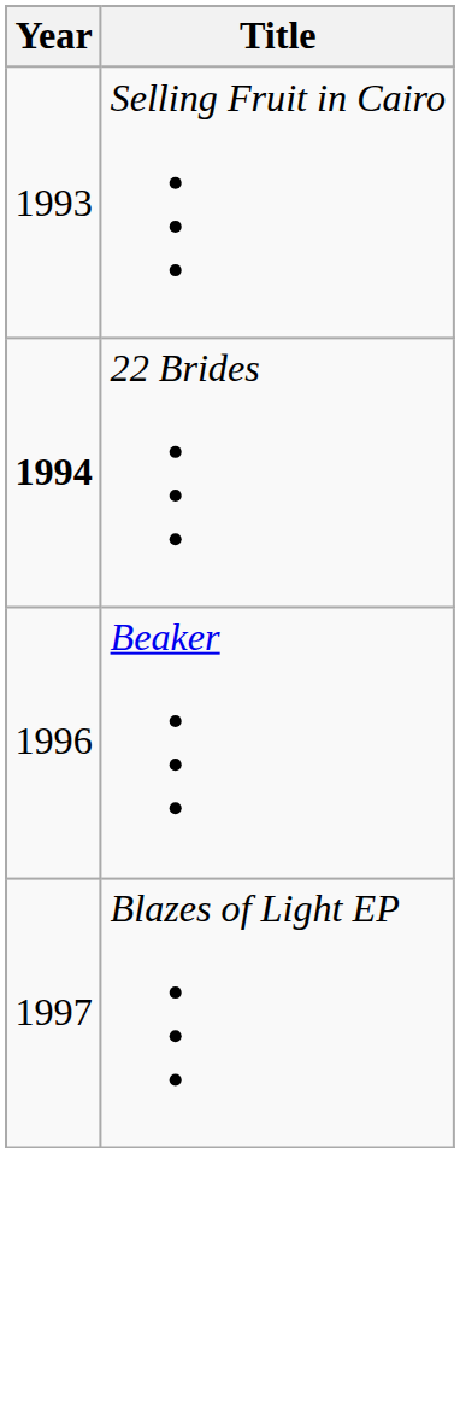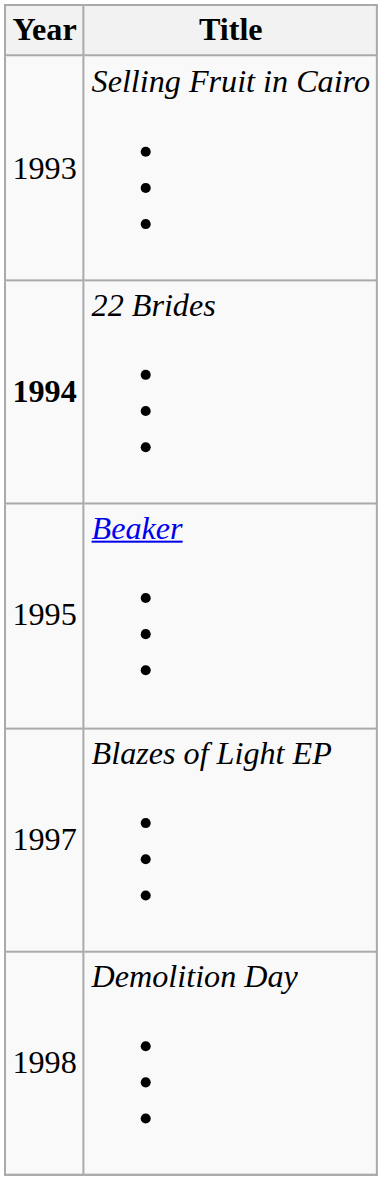 <table class="wikitable">
 <tr>
 <th rowspan="1">Year</th>
 <th rowspan="1">Title</th>
 </tr>
 <tr>
 <td>1993</td>
 <td><em>Selling Fruit in Cairo</em><br><ul><li></li><li></li><li></li></ul></td>
 </tr>
 <tr>
 <td><strong>1994</strong></td>
 <td><em>22 Brides</em><br><ul><li></li><li></li><li></li></ul></td>
 </tr>
 <tr>
-<td>1996</td>
+<td>1995</td>
 <td><em><a href='#'>Beaker</a></em><br><ul><li></li><li></li><li></li></ul></td>
 </tr>
 <tr>
 <td>1997</td>
 <td><em>Blazes of Light EP</em><br><ul><li></li><li></li><li></li></ul></td>
 </tr>
 <tr>
+<td>1998</td>
+<td><em>Demolition Day</em><br><ul><li></li><li></li><li></li></ul></td>
+</tr>
+<tr>
 </tr>
 </table>
